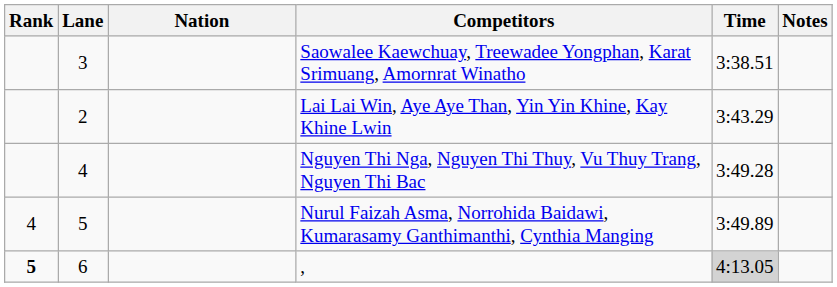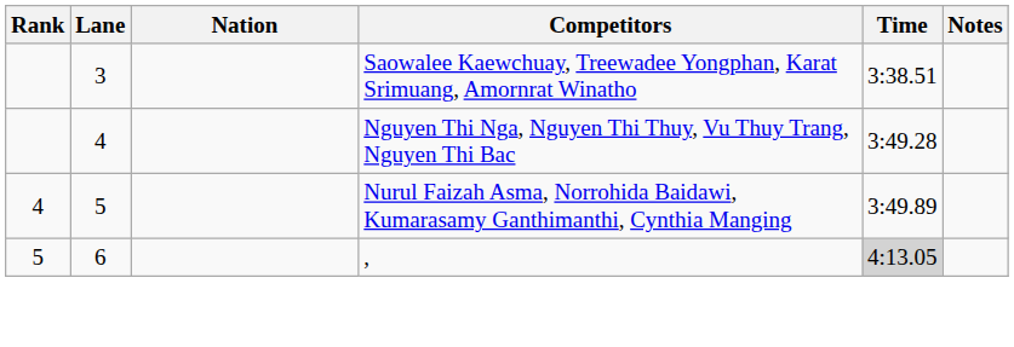 <table class="wikitable sortable" width=75% style="text-align:center; font-size:95%">
 <tr>
 <th width=15>Rank</th>
 <th width=15>Lane</th>
 <th width=300>Nation</th>
 <th width=700>Competitors</th>
 <th width=15>Time</th>
 <th width=15>Notes</th>
 </tr>
 <tr>
 <td></td>
 <td>3</td>
 <td align=left></td>
 <td align=left><a href='#'>Saowalee Kaewchuay</a>, <a href='#'>Treewadee Yongphan</a>, <a href='#'>Karat Srimuang</a>, <a href='#'>Amornrat Winatho</a></td>
 <td>3:38.51</td>
 <td></td>
 </tr>
 <tr>
 <td></td>
-<td>2</td>
-<td align=left></td>
-<td align=left><a href='#'>Lai Lai Win</a>, <a href='#'>Aye Aye Than</a>, <a href='#'>Yin Yin Khine</a>, <a href='#'>Kay Khine Lwin</a></td>
-<td>3:43.29</td>
-<td></td>
-</tr>
-<tr>
-<td></td>
 <td>4</td>
 <td align=left></td>
 <td align=left><a href='#'>Nguyen Thi Nga</a>, <a href='#'>Nguyen Thi Thuy</a>, <a href='#'>Vu Thuy Trang</a>, <a href='#'>Nguyen Thi Bac</a></td>
 <td>3:49.28</td>
 <td></td>
 </tr>
 <tr>
 <td>4</td>
 <td>5</td>
 <td align=left></td>
 <td align=left><a href='#'>Nurul Faizah Asma</a>, <a href='#'>Norrohida Baidawi</a>, <a href='#'>Kumarasamy Ganthimanthi</a>, <a href='#'>Cynthia Manging</a></td>
 <td>3:49.89</td>
 <td></td>
 </tr>
 <tr>
-<td><strong>5</strong></td>
+<td>5</td>
 <td>6</td>
 <td align=left></td>
 <td align=left>,</td>
 <td style="background: lightgrey;">4:13.05</td>
 <td></td>
 </tr>
 </table>
